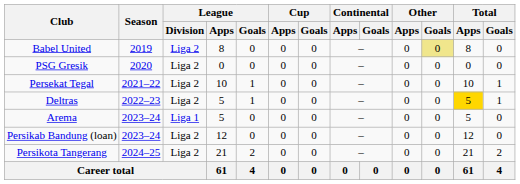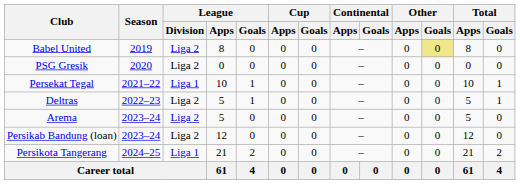 <table class="wikitable" style="text-align: center">
 <tr>
 <th rowspan="2">Club</th>
 <th rowspan="2">Season</th>
 <th colspan="3">League</th>
 <th colspan="2">Cup</th>
 <th colspan="2">Continental</th>
 <th colspan="2">Other</th>
 <th colspan="3">Total</th>
 </tr>
 <tr>
 <th>Division</th>
 <th>Apps</th>
 <th>Goals</th>
 <th>Apps</th>
 <th>Goals</th>
 <th>Apps</th>
 <th>Goals</th>
 <th>Apps</th>
 <th>Goals</th>
 <th>Apps</th>
 <th>Goals</th>
 </tr>
 <tr>
 <td rowspan="1"><a href='#'>Babel United</a></td>
 <td><a href='#'>2019</a></td>
 <td rowspan="1" valign="center"><a href='#'>Liga 2</a></td>
 <td>8</td>
 <td>0</td>
 <td>0</td>
 <td>0</td>
 <td colspan="2">–</td>
 <td>0</td>
 <td style="background: khaki;">0</td>
 <td>8</td>
 <td>0</td>
 </tr>
 <tr>
 <td rowspan="1"><a href='#'>PSG Gresik</a></td>
 <td><a href='#'>2020</a></td>
 <td rowspan="1" valign="center">Liga 2</td>
 <td>0</td>
 <td>0</td>
 <td>0</td>
 <td>0</td>
 <td colspan="2">–</td>
 <td>0</td>
 <td>0</td>
 <td>0</td>
 <td>0</td>
 </tr>
 <tr>
 <td rowspan="1"><a href='#'>Persekat Tegal</a></td>
 <td><a href='#'>2021–22</a></td>
-<td rowspan="1" valign="center">Liga 2</td>
+<td rowspan="1" valign="center"><a href='#'>Liga 1</a></td>
 <td>10</td>
 <td>1</td>
 <td>0</td>
 <td>0</td>
 <td colspan="2">–</td>
 <td>0</td>
 <td>0</td>
 <td>10</td>
 <td>1</td>
 </tr>
 <tr>
 <td rowspan="1"><a href='#'>Deltras</a></td>
 <td><a href='#'>2022–23</a></td>
 <td rowspan="1" valign="center">Liga 2</td>
 <td>5</td>
 <td>1</td>
 <td>0</td>
 <td>0</td>
 <td colspan="2">–</td>
 <td>0</td>
 <td>0</td>
-<td style="background: gold;">5</td>
+<td>5</td>
 <td>1</td>
 </tr>
 <tr>
 <td rowspan="1"><a href='#'>Arema</a></td>
 <td><a href='#'>2023–24</a></td>
-<td rowspan="1" valign="center"><a href='#'>Liga 1</a></td>
+<td rowspan="1" valign="center"><a href='#'>Liga 2</a></td>
 <td>5</td>
 <td>0</td>
 <td>0</td>
 <td>0</td>
 <td colspan="2">–</td>
 <td>0</td>
 <td>0</td>
 <td>5</td>
 <td>0</td>
 </tr>
 <tr>
 <td rowspan="1"><a href='#'>Persikab Bandung</a> (loan)</td>
 <td><a href='#'>2023–24</a></td>
 <td rowspan="1" valign="center">Liga 2</td>
 <td>12</td>
 <td>0</td>
 <td>0</td>
 <td>0</td>
 <td colspan="2">–</td>
 <td>0</td>
 <td>0</td>
 <td>12</td>
 <td>0</td>
 </tr>
 <tr>
 <td rowspan="1"><a href='#'>Persikota Tangerang</a></td>
 <td><a href='#'>2024–25</a></td>
-<td rowspan="1" valign="center">Liga 2</td>
+<td rowspan="1" valign="center"><a href='#'>Liga 1</a></td>
 <td>21</td>
 <td>2</td>
 <td>0</td>
 <td>0</td>
 <td colspan="2">–</td>
 <td>0</td>
 <td>0</td>
 <td>21</td>
 <td>2</td>
 </tr>
 <tr>
 <th colspan="3">Career total</th>
 <th>61</th>
 <th>4</th>
 <th>0</th>
 <th>0</th>
 <th>0</th>
 <th>0</th>
 <th>0</th>
 <th>0</th>
 <th>61</th>
 <th>4</th>
 </tr>
 </table>
